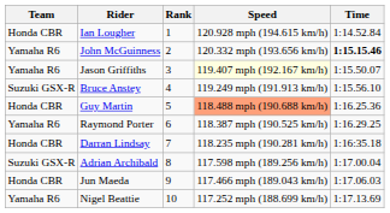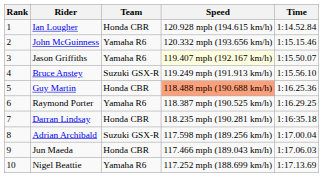 <table class="wikitable" style="font-size: 95%;">
 <tr style="background:#efefef;">
+<th>Rank</th>
+<th>Rider</th>
 <th>Team</th>
-<th>Rider</th>
-<th>Rank</th>
 <th>Speed</th>
 <th>Time</th>
 </tr>
 <tr>
+<td>1</td>
+<td> <a href='#'>Ian Lougher</a></td>
 <td>Honda CBR</td>
-<td> <a href='#'>Ian Lougher</a></td>
-<td>1</td>
 <td><span>120.928 mph (194.615 km/h)</span></td>
 <td>1:14.52.84</td>
 </tr>
 <tr>
+<td>2</td>
+<td> <a href='#'>John McGuinness</a></td>
 <td>Yamaha R6</td>
-<td> <a href='#'>John McGuinness</a></td>
-<td>2</td>
 <td><span>120.332 mph (193.656 km/h)</span></td>
-<td><strong>1:15.15.46</strong></td>
+<td>1:15.15.46</td>
 </tr>
 <tr>
+<td>3</td>
+<td> Jason Griffiths</td>
 <td>Yamaha R6</td>
-<td> Jason Griffiths</td>
-<td>3</td>
 <td style="background: lightyellow;"><span>119.407 mph (192.167 km/h)</span></td>
 <td>1:15.50.07</td>
 </tr>
 <tr>
+<td>4</td>
+<td> <a href='#'>Bruce Anstey</a></td>
 <td>Suzuki GSX-R</td>
-<td> <a href='#'>Bruce Anstey</a></td>
-<td>4</td>
 <td><span>119.249 mph (191.913 km/h)</span></td>
 <td>1:15.56.10</td>
 </tr>
 <tr>
+<td>5</td>
+<td> <a href='#'>Guy Martin</a></td>
 <td>Honda CBR</td>
-<td> <a href='#'>Guy Martin</a></td>
-<td>5</td>
 <td style="background: lightsalmon;"><span>118.488 mph (190.688 km/h)</span></td>
 <td>1:16.25.36</td>
 </tr>
 <tr>
+<td>6</td>
+<td> Raymond Porter</td>
 <td>Yamaha R6</td>
-<td> Raymond Porter</td>
-<td>6</td>
 <td><span>118.387 mph (190.525 km/h)</span></td>
 <td>1:16.29.25</td>
 </tr>
 <tr>
+<td>7</td>
+<td> <a href='#'>Darran Lindsay</a></td>
 <td>Honda CBR</td>
-<td> <a href='#'>Darran Lindsay</a></td>
-<td>7</td>
 <td><span>118.235 mph (190.281 km/h)</span></td>
 <td>1:16:35.18</td>
 </tr>
 <tr>
+<td>8</td>
+<td> <a href='#'>Adrian Archibald</a></td>
 <td>Suzuki GSX-R</td>
-<td> <a href='#'>Adrian Archibald</a></td>
-<td>8</td>
 <td><span>117.598 mph (189.256 km/h)</span></td>
 <td>1:17.00.04</td>
 </tr>
 <tr>
+<td>9</td>
+<td> Jun Maeda</td>
 <td>Honda CBR</td>
-<td> Jun Maeda</td>
-<td>9</td>
 <td><span>117.466 mph (189.043 km/h)</span></td>
 <td>1:17.06.03</td>
 </tr>
 <tr>
+<td>10</td>
+<td> Nigel Beattie</td>
 <td>Yamaha R6</td>
-<td> Nigel Beattie</td>
-<td>10</td>
 <td><span>117.252 mph (188.699 km/h)</span></td>
 <td>1:17.13.69</td>
 </tr>
 </table>
